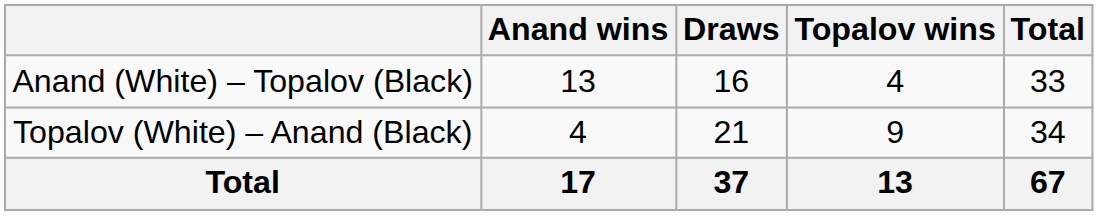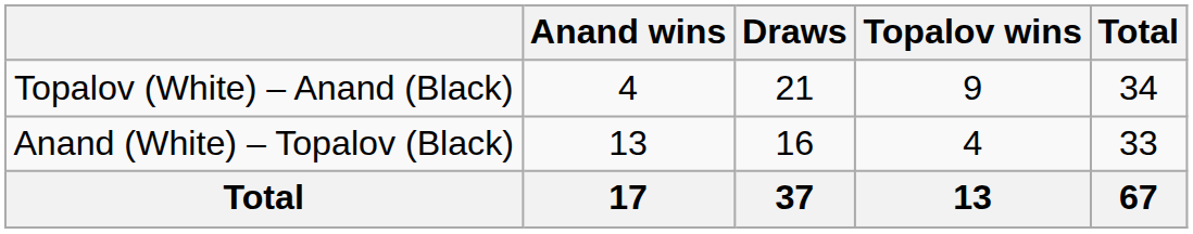 <table class="wikitable">
 <tr>
 <th></th>
 <th>Anand wins</th>
 <th>Draws</th>
 <th>Topalov wins</th>
 <th>Total</th>
 </tr>
 <tr align=center>
+<td>Topalov (White) – Anand (Black)</td>
+<td>4</td>
+<td>21</td>
+<td>9</td>
+<td>34</td>
+</tr>
+<tr align=center>
 <td>Anand (White) – Topalov (Black)</td>
 <td>13</td>
 <td>16</td>
 <td>4</td>
 <td>33</td>
-</tr>
-<tr align=center>
-<td>Topalov (White) – Anand (Black)</td>
-<td>4</td>
-<td>21</td>
-<td>9</td>
-<td>34</td>
 </tr>
 <tr>
 <th>Total</th>
 <th>17</th>
 <th>37</th>
 <th>13</th>
 <th>67</th>
 </tr>
 </table>
